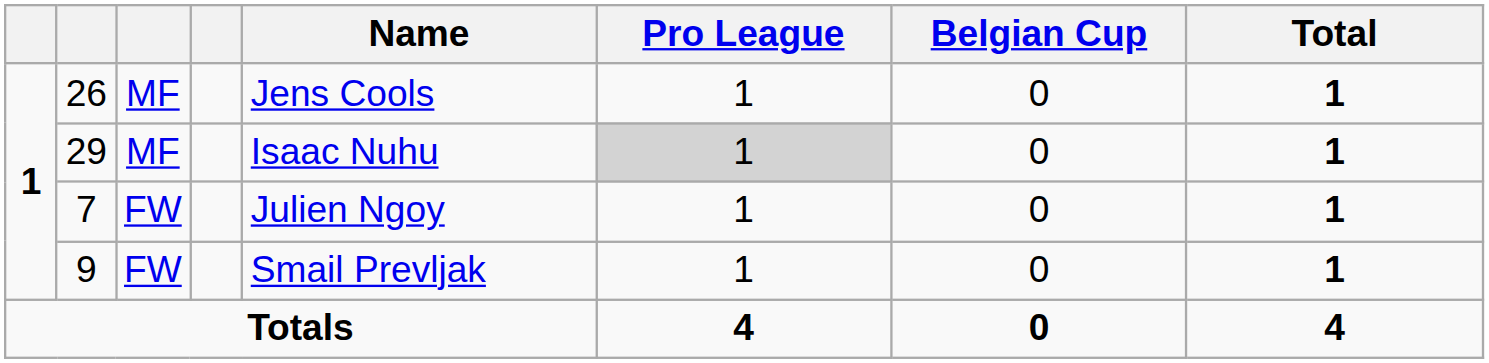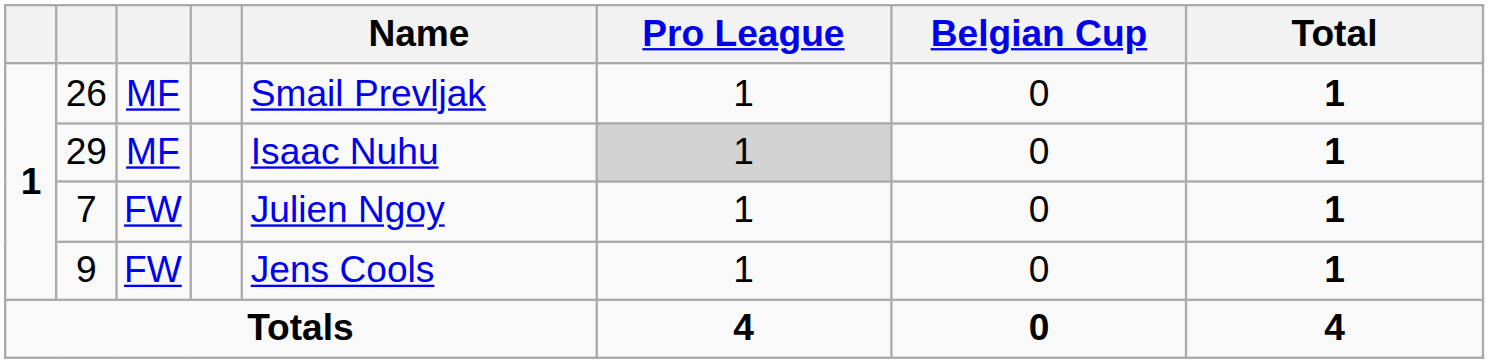 <table class="wikitable" style="text-align:center">
 <tr>
 <th width=15></th>
 <th width=15></th>
 <th width=15></th>
 <th width=15></th>
 <th width=145>Name</th>
 <th width=120><a href='#'>Pro League</a></th>
 <th width=120><a href='#'>Belgian Cup</a></th>
 <th width=120>Total</th>
 </tr>
 <tr>
 <td rowspan=4><strong>1</strong></td>
 <td>26</td>
 <td><a href='#'>MF</a></td>
 <td></td>
-<td align=left><a href='#'>Jens Cools</a></td>
+<td align=left><a href='#'>Smail Prevljak</a></td>
 <td>1</td>
 <td>0</td>
 <td><strong>1</strong></td>
 </tr>
 <tr>
 <td>29</td>
 <td><a href='#'>MF</a></td>
 <td></td>
 <td align=left><a href='#'>Isaac Nuhu</a></td>
 <td style="background: lightgrey;">1</td>
 <td>0</td>
 <td><strong>1</strong></td>
 </tr>
 <tr>
 <td>7</td>
 <td><a href='#'>FW</a></td>
 <td></td>
 <td align=left><a href='#'>Julien Ngoy</a></td>
 <td>1</td>
 <td>0</td>
 <td><strong>1</strong></td>
 </tr>
 <tr>
 <td>9</td>
 <td><a href='#'>FW</a></td>
 <td></td>
-<td align=left><a href='#'>Smail Prevljak</a></td>
+<td align=left><a href='#'>Jens Cools</a></td>
 <td>1</td>
 <td>0</td>
 <td><strong>1</strong></td>
 </tr>
 <tr>
 <td colspan=5><strong>Totals</strong></td>
 <td><strong>4</strong></td>
 <td><strong>0</strong></td>
 <td><strong>4</strong></td>
 </tr>
 </table>
